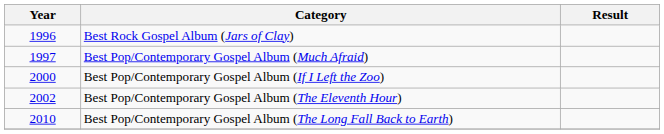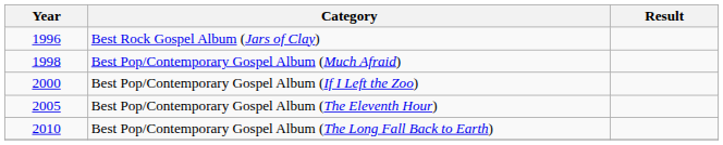 <table class="wikitable" width="800em">
 <tr>
 <th width=10em>Year</th>
 <th width=240em>Category</th>
 <th width=20em>Result</th>
 </tr>
 <tr>
 <td align="center" valign="center"><a href='#'>1996</a></td>
 <td align="left" valign="center"><a href='#'>Best Rock Gospel Album</a> (<em><a href='#'>Jars of Clay</a></em>)</td>
 <td></td>
 </tr>
 <tr>
-<td align="center" valign="center"><a href='#'>1997</a></td>
+<td align="center" valign="center"><a href='#'>1998</a></td>
 <td align="left" valign="center"><a href='#'>Best Pop/Contemporary Gospel Album</a> (<em><a href='#'>Much Afraid</a></em>)</td>
 <td></td>
 </tr>
 <tr>
 <td align="center" valign="center"><a href='#'>2000</a></td>
 <td align="left" valign="center">Best Pop/Contemporary Gospel Album (<em><a href='#'>If I Left the Zoo</a></em>)</td>
 <td></td>
 </tr>
 <tr>
-<td align="center" valign="center"><a href='#'>2002</a></td>
+<td align="center" valign="center"><a href='#'>2005</a></td>
 <td align="left" valign="center">Best Pop/Contemporary Gospel Album (<em><a href='#'>The Eleventh Hour</a></em>)</td>
 <td></td>
 </tr>
 <tr>
 <td align="center" valign="center"><a href='#'>2010</a></td>
 <td align="left" valign="center">Best Pop/Contemporary Gospel Album (<em><a href='#'>The Long Fall Back to Earth</a></em>)</td>
 <td></td>
 </tr>
 <tr>
 </tr>
 </table>
